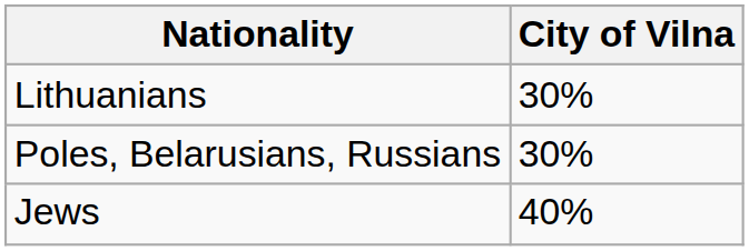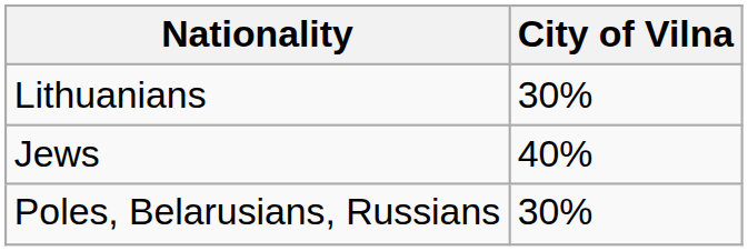 <table class="wikitable">
 <tr>
 <th>Nationality</th>
 <th>City of Vilna</th>
 </tr>
 <tr>
 <td>Lithuanians</td>
 <td>30%</td>
 </tr>
 <tr>
+<td>Jews</td>
+<td>40%</td>
+</tr>
+<tr>
 <td>Poles, Belarusians, Russians</td>
 <td>30%</td>
 </tr>
-<tr>
-<td>Jews</td>
-<td>40%</td>
-</tr>
 </table>
